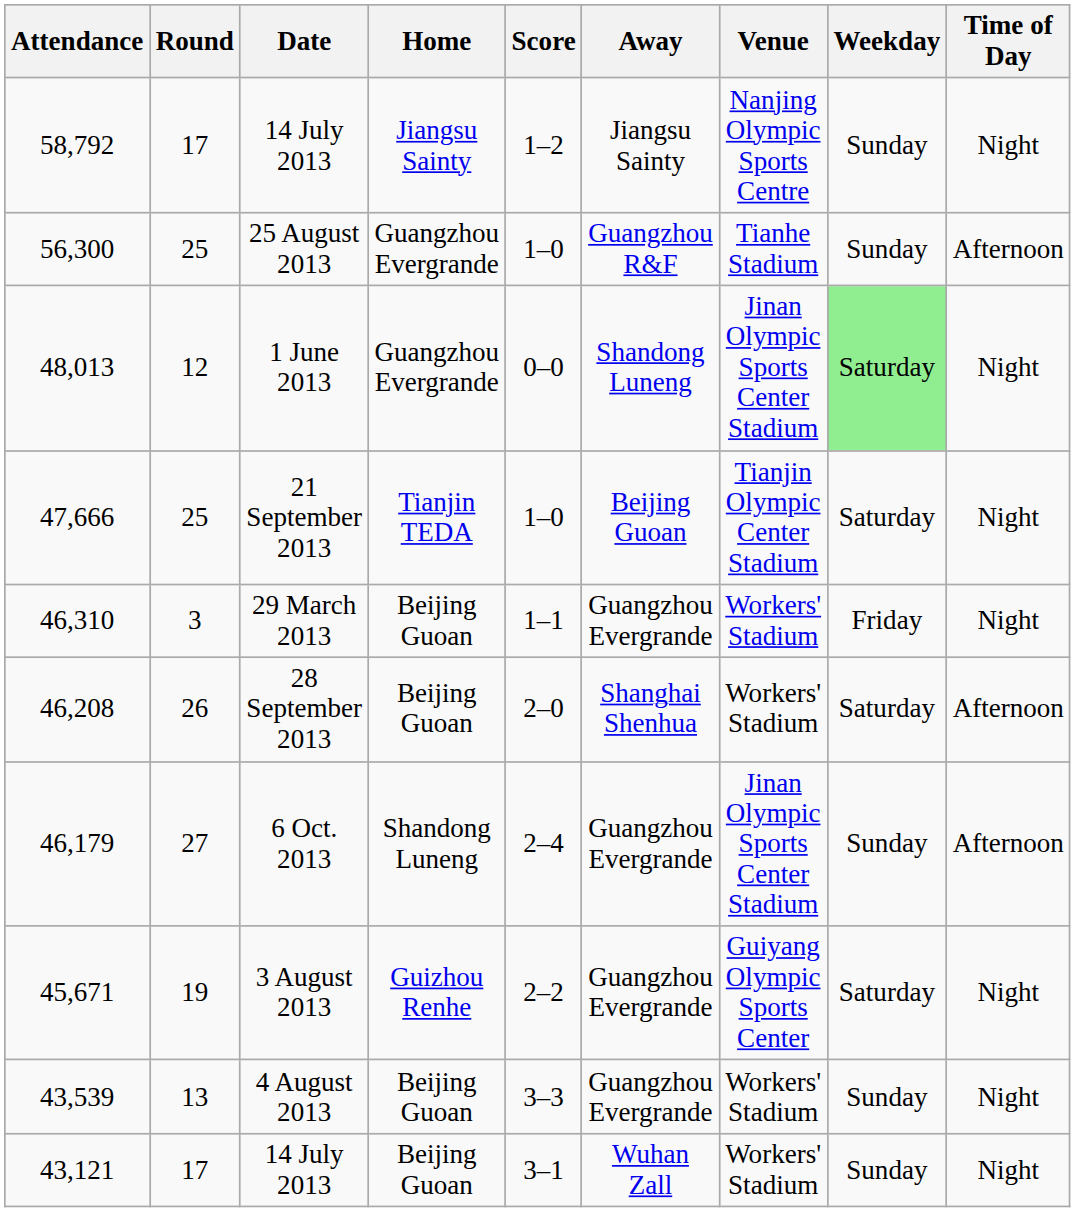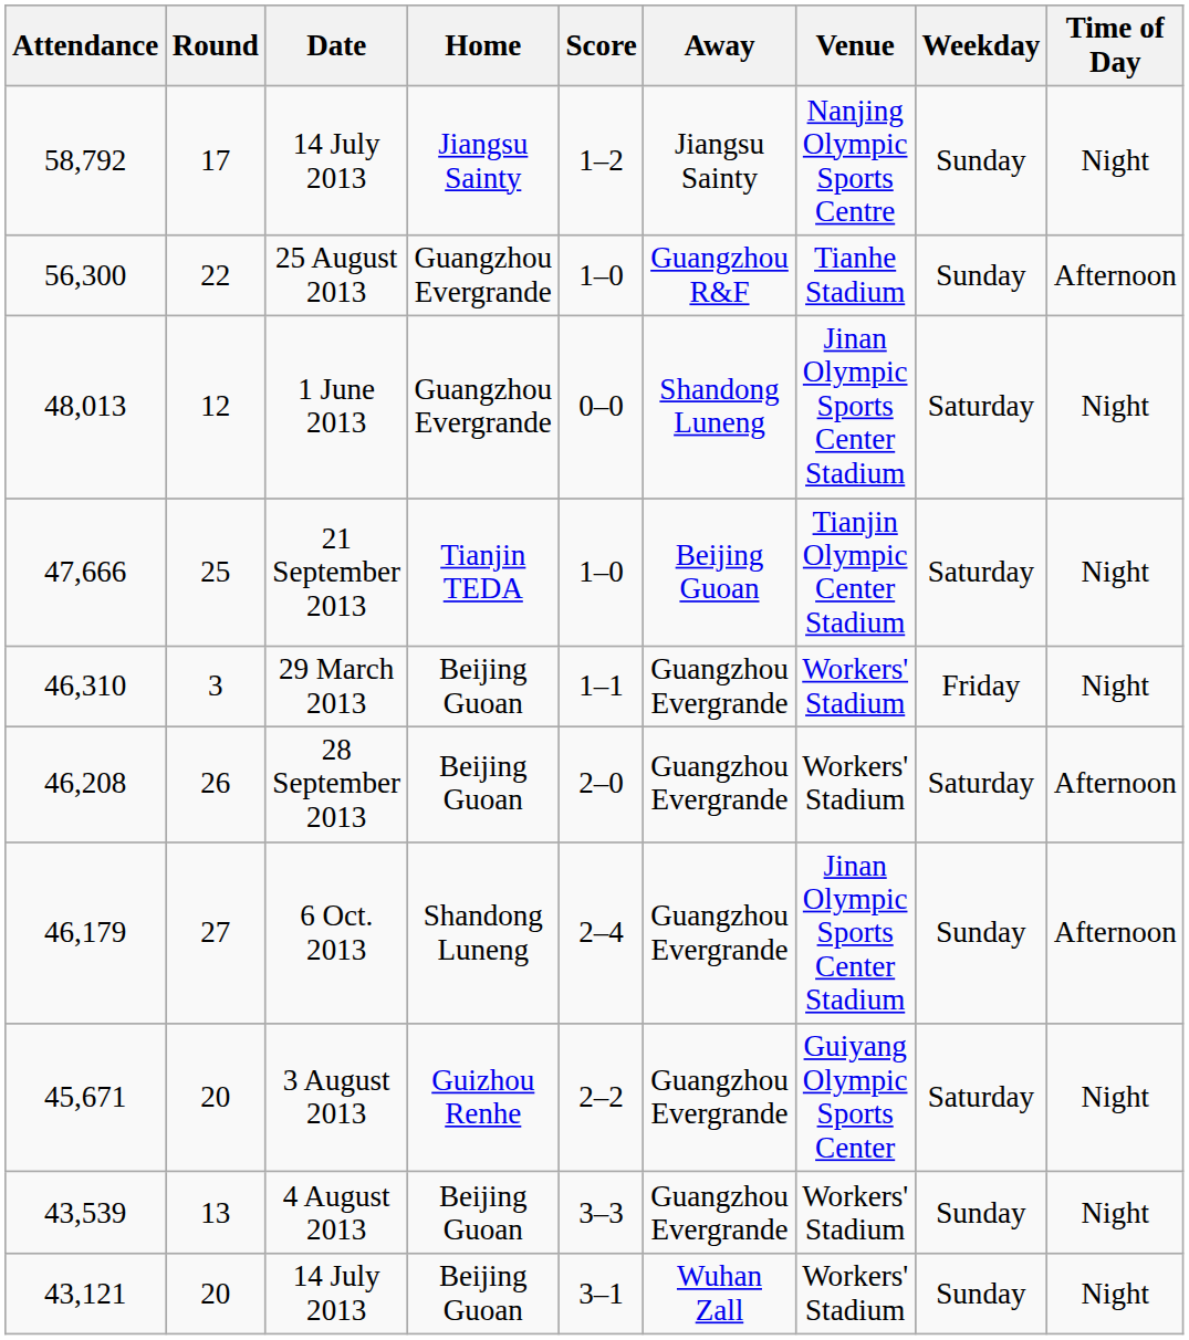 <table class="wikitable sortable" style="text-align:center;">
 <tr>
 <th>Attendance</th>
 <th>Round</th>
 <th>Date</th>
 <th>Home</th>
 <th>Score</th>
 <th>Away</th>
 <th>Venue</th>
 <th>Weekday</th>
 <th>Time of Day</th>
 </tr>
 <tr>
 <td>58,792</td>
 <td>17</td>
 <td>14 July 2013</td>
 <td><a href='#'>Jiangsu Sainty</a></td>
 <td>1–2</td>
 <td>Jiangsu Sainty</td>
 <td><a href='#'>Nanjing Olympic Sports Centre</a></td>
 <td>Sunday</td>
 <td>Night</td>
 </tr>
 <tr>
 <td>56,300</td>
-<td>25</td>
+<td>22</td>
 <td>25 August 2013</td>
 <td>Guangzhou Evergrande</td>
 <td>1–0</td>
 <td><a href='#'>Guangzhou R&F</a></td>
 <td><a href='#'>Tianhe Stadium</a></td>
 <td>Sunday</td>
 <td>Afternoon</td>
 </tr>
 <tr>
 <td>48,013</td>
 <td>12</td>
 <td>1 June 2013</td>
 <td>Guangzhou Evergrande</td>
 <td>0–0</td>
 <td><a href='#'>Shandong Luneng</a></td>
 <td><a href='#'>Jinan Olympic Sports Center Stadium</a></td>
-<td style="background: lightgreen;">Saturday</td>
+<td>Saturday</td>
 <td>Night</td>
 </tr>
 <tr>
 <td>47,666</td>
 <td>25</td>
 <td>21 September 2013</td>
 <td><a href='#'>Tianjin TEDA</a></td>
 <td>1–0</td>
 <td><a href='#'>Beijing Guoan</a></td>
 <td><a href='#'>Tianjin Olympic Center Stadium</a></td>
 <td>Saturday</td>
 <td>Night</td>
 </tr>
 <tr>
 <td>46,310</td>
 <td>3</td>
 <td>29 March 2013</td>
 <td>Beijing Guoan</td>
 <td>1–1</td>
 <td>Guangzhou Evergrande</td>
 <td><a href='#'>Workers' Stadium</a></td>
 <td>Friday</td>
 <td>Night</td>
 </tr>
 <tr>
 <td>46,208</td>
 <td>26</td>
 <td>28 September 2013</td>
 <td>Beijing Guoan</td>
 <td>2–0</td>
-<td><a href='#'>Shanghai Shenhua</a></td>
+<td>Guangzhou Evergrande</td>
 <td>Workers' Stadium</td>
 <td>Saturday</td>
 <td>Afternoon</td>
 </tr>
 <tr>
 <td>46,179</td>
 <td>27</td>
 <td>6 Oct. 2013</td>
 <td>Shandong Luneng</td>
 <td>2–4</td>
 <td>Guangzhou Evergrande</td>
 <td><a href='#'>Jinan Olympic Sports Center Stadium</a></td>
 <td>Sunday</td>
 <td>Afternoon</td>
 </tr>
 <tr>
 <td>45,671</td>
-<td>19</td>
+<td>20</td>
 <td>3 August 2013</td>
 <td><a href='#'>Guizhou Renhe</a></td>
 <td>2–2</td>
 <td>Guangzhou Evergrande</td>
 <td><a href='#'>Guiyang Olympic Sports Center</a></td>
 <td>Saturday</td>
 <td>Night</td>
 </tr>
 <tr>
 <td>43,539</td>
 <td>13</td>
 <td>4 August 2013</td>
 <td>Beijing Guoan</td>
 <td>3–3</td>
 <td>Guangzhou Evergrande</td>
 <td>Workers' Stadium</td>
 <td>Sunday</td>
 <td>Night</td>
 </tr>
 <tr>
 <td>43,121</td>
-<td>17</td>
+<td>20</td>
 <td>14 July 2013</td>
 <td>Beijing Guoan</td>
 <td>3–1</td>
 <td><a href='#'>Wuhan Zall</a></td>
 <td>Workers' Stadium</td>
 <td>Sunday</td>
 <td>Night</td>
 </tr>
 </table>
